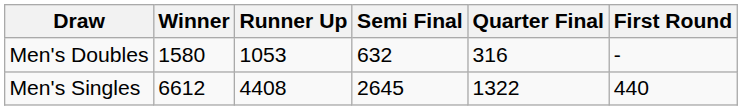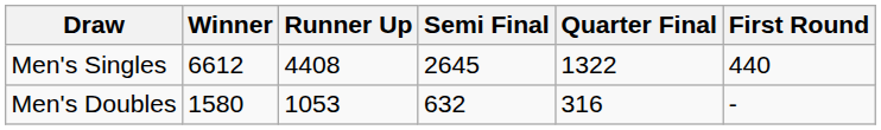 <table class="wikitable sortable">
 <tr>
 <th>Draw</th>
 <th>Winner</th>
 <th>Runner Up</th>
 <th>Semi Final</th>
 <th>Quarter Final</th>
 <th>First Round</th>
 </tr>
 <tr>
+<td>Men's Singles</td>
+<td>6612</td>
+<td>4408</td>
+<td>2645</td>
+<td>1322</td>
+<td>440</td>
+</tr>
+<tr>
 <td>Men's Doubles</td>
 <td>1580</td>
 <td>1053</td>
 <td>632</td>
 <td>316</td>
 <td>-</td>
 </tr>
-<tr>
-<td>Men's Singles</td>
-<td>6612</td>
-<td>4408</td>
-<td>2645</td>
-<td>1322</td>
-<td>440</td>
-</tr>
 </table>
